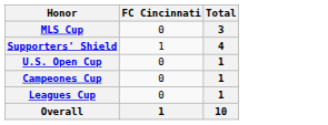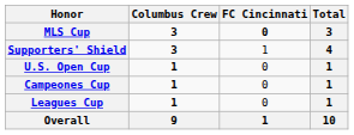 <table class="wikitable plainrowheaders" style="text-align:center">
 <tr>
 <th scope="col">Honor</th>
+<th scope="col">Columbus Crew</th>
 <th scope="col">FC Cincinnati</th>
 <th scope="col">Total</th>
 </tr>
 <tr>
 <th scope=row><a href='#'>MLS Cup</a></th>
-<td>0</td>
+<td><strong>3</strong></td>
+<td><strong>0</strong></td>
 <th>3</th>
 </tr>
 <tr>
 <th scope=row><a href='#'>Supporters' Shield</a></th>
+<td><strong>3</strong></td>
 <td>1</td>
 <th>4</th>
 </tr>
 <tr>
 <th scope=row><a href='#'>U.S. Open Cup</a></th>
+<td><strong>1</strong></td>
 <td>0</td>
 <th>1</th>
 </tr>
 <tr>
 <th scope=row><a href='#'>Campeones Cup</a></th>
+<td><strong>1</strong></td>
 <td>0</td>
 <th>1</th>
 </tr>
 <tr>
 <th scope=row><a href='#'>Leagues Cup</a></th>
+<td><strong>1</strong></td>
 <td>0</td>
 <th>1</th>
 </tr>
 <tr>
 <th>Overall</th>
+<th>9</th>
 <th>1</th>
 <th>10</th>
 </tr>
 </table>
